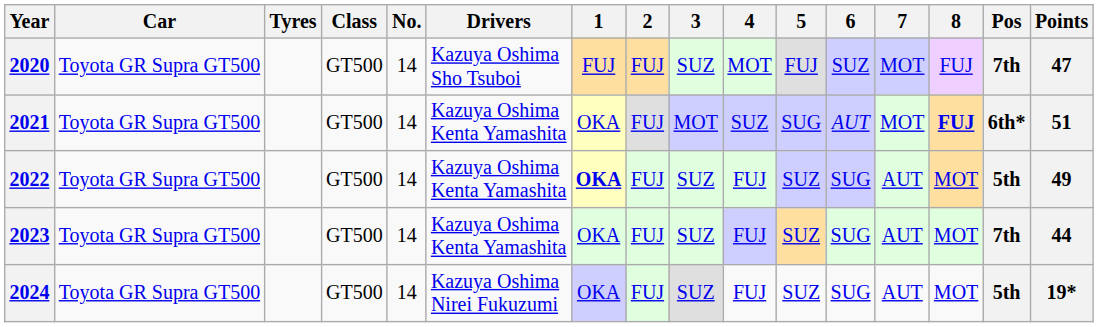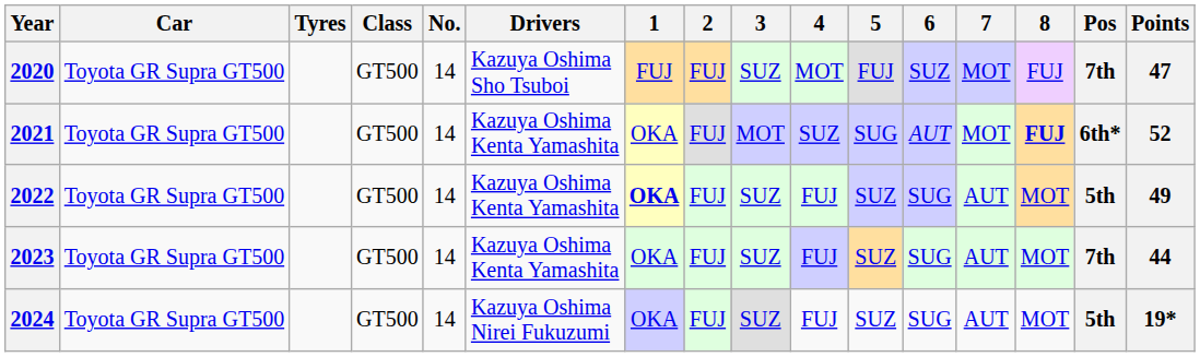 <table class="wikitable" style="text-align:center; font-size:90%">
 <tr>
 <th>Year</th>
 <th>Car</th>
 <th>Tyres</th>
 <th>Class</th>
 <th>No.</th>
 <th>Drivers</th>
 <th>1</th>
 <th>2</th>
 <th>3</th>
 <th>4</th>
 <th>5</th>
 <th>6</th>
 <th>7</th>
 <th>8</th>
 <th>Pos</th>
 <th>Points</th>
 </tr>
 <tr>
 <th><a href='#'>2020</a></th>
 <td><a href='#'>Toyota GR Supra GT500</a></td>
 <td></td>
 <td>GT500</td>
 <td>14</td>
 <td align="left"> <a href='#'>Kazuya Oshima</a><br> <a href='#'>Sho Tsuboi</a></td>
 <td style="background:#ffdf9f;"><a href='#'>FUJ</a><br></td>
 <td style="background:#ffdf9f;"><a href='#'>FUJ</a><br></td>
 <td style="background:#dfffdf;"><a href='#'>SUZ</a><br></td>
 <td style="background:#dfffdf;"><a href='#'>MOT</a><br></td>
 <td style="background:#DFDFDF;"><a href='#'>FUJ</a><br></td>
 <td style="background:#CFCFFF;"><a href='#'>SUZ</a><br></td>
 <td style="background:#CFCFFF;"><a href='#'>MOT</a><br></td>
 <td style="background:#efcfff;"><a href='#'>FUJ</a><br></td>
 <th>7th</th>
 <th>47</th>
 </tr>
 <tr>
 <th><a href='#'>2021</a></th>
 <td><a href='#'>Toyota GR Supra GT500</a></td>
 <td></td>
 <td>GT500</td>
 <td>14</td>
 <td align="left"> <a href='#'>Kazuya Oshima</a><br> <a href='#'>Kenta Yamashita</a></td>
 <td style="background:#FFFFBF;"><a href='#'>OKA</a><br></td>
 <td style="background:#DFDFDF;"><a href='#'>FUJ</a><br></td>
 <td style="background:#CFCFFF;"><a href='#'>MOT</a><br></td>
 <td style="background:#CFCFFF;"><a href='#'>SUZ</a><br></td>
 <td style="background:#CFCFFF;"><a href='#'>SUG</a><br></td>
 <td style="background:#CFCFFF;"><em><a href='#'>AUT</a></em><br></td>
 <td style="background:#DFFFDF;"><a href='#'>MOT</a><br></td>
 <td style="background:#FFDF9F;"><strong><a href='#'>FUJ</a></strong><br></td>
 <th>6th*</th>
-<th>51</th>
+<th>52</th>
 </tr>
 <tr>
 <th><a href='#'>2022</a></th>
 <td><a href='#'>Toyota GR Supra GT500</a></td>
 <td></td>
 <td>GT500</td>
 <td>14</td>
 <td align="left"> <a href='#'>Kazuya Oshima</a><br> <a href='#'>Kenta Yamashita</a></td>
 <td style="background:#FFFFBF;"><strong><a href='#'>OKA</a></strong><br></td>
 <td style="background:#DFFFDF;"><a href='#'>FUJ</a><br></td>
 <td style="background:#DFFFDF;"><a href='#'>SUZ</a><br></td>
 <td style="background:#DFFFDF;"><a href='#'>FUJ</a><br></td>
 <td style="background:#CFCFFF;"><a href='#'>SUZ</a><br></td>
 <td style="background:#CFCFFF;"><a href='#'>SUG</a><br></td>
 <td style="background:#DFFFDF;"><a href='#'>AUT</a><br></td>
 <td style="background:#FFDF9F;"><a href='#'>MOT</a><br></td>
 <th>5th</th>
 <th>49</th>
 </tr>
 <tr>
 <th><a href='#'>2023</a></th>
 <td><a href='#'>Toyota GR Supra GT500</a></td>
 <td></td>
 <td>GT500</td>
 <td>14</td>
 <td align="left"> <a href='#'>Kazuya Oshima</a><br> <a href='#'>Kenta Yamashita</a></td>
 <td style="background:#DFFFDF;"><a href='#'>OKA</a><br></td>
 <td style="background:#DFFFDF;"><a href='#'>FUJ</a><br></td>
 <td style="background:#DFFFDF;"><a href='#'>SUZ</a><br></td>
 <td style="background:#CFCFFF;"><a href='#'>FUJ</a><br></td>
 <td style="background:#FFDF9F;"><a href='#'>SUZ</a><br></td>
 <td style="background:#DFFFDF;"><a href='#'>SUG</a><br></td>
 <td style="background:#DFFFDF;"><a href='#'>AUT</a><br></td>
 <td style="background:#DFFFDF;"><a href='#'>MOT</a><br></td>
 <th>7th</th>
 <th>44</th>
 </tr>
 <tr>
 <th><a href='#'>2024</a></th>
 <td><a href='#'>Toyota GR Supra GT500</a></td>
 <td></td>
 <td>GT500</td>
 <td>14</td>
 <td align="left"> <a href='#'>Kazuya Oshima</a><br> <a href='#'>Nirei Fukuzumi</a></td>
 <td style="background:#CFCFFF;"><a href='#'>OKA</a><br></td>
 <td style="background:#DFFFDF;"><a href='#'>FUJ</a><br></td>
 <td style="background:#DFDFDF;"><a href='#'>SUZ</a><br></td>
 <td style="background:#;"><a href='#'>FUJ</a><br></td>
 <td style="background:#;"><a href='#'>SUZ</a><br></td>
 <td style="background:#;"><a href='#'>SUG</a><br></td>
 <td style="background:#;"><a href='#'>AUT</a><br></td>
 <td style="background:#;"><a href='#'>MOT</a><br></td>
 <th>5th</th>
 <th>19*</th>
 </tr>
 </table>
